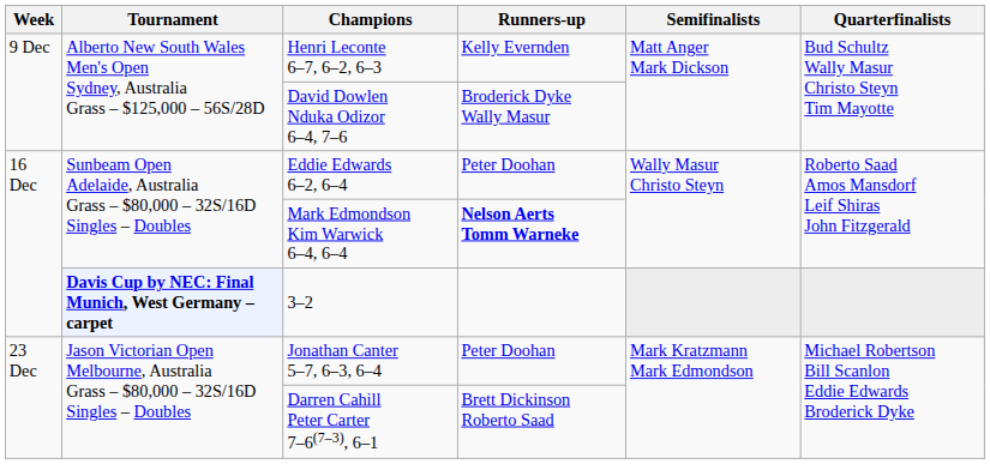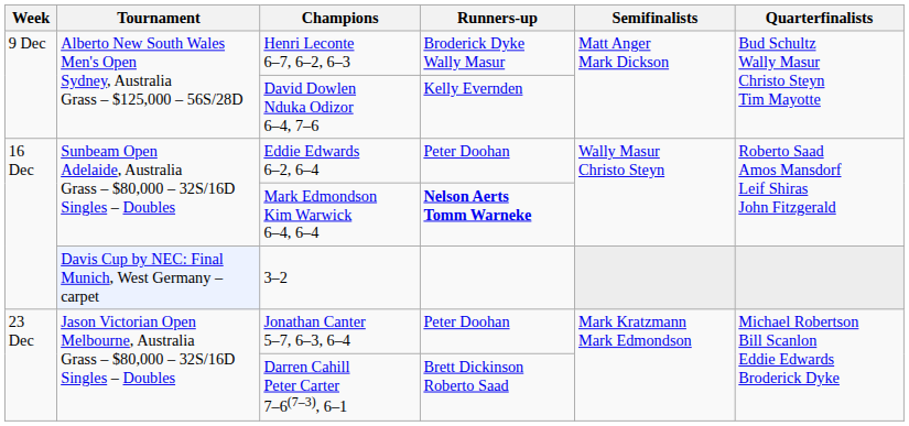 <table class=wikitable style=font-size:95%>
 <tr>
 <th style="width:48px;">Week</th>
 <th style="width:260px;">Tournament</th>
 <th style="width:195px;">Champions</th>
 <th style="width:195px;">Runners-up</th>
 <th style="width:190px;">Semifinalists</th>
 <th style="width:190px;">Quarterfinalists</th>
 </tr>
 <tr valign=top>
 <td rowspan=2>9 Dec</td>
 <td rowspan="2"><a href='#'>Alberto New South Wales Men's Open</a><br> <a href='#'>Sydney</a>, Australia<br>Grass – $125,000 – 56S/28D</td>
 <td> <a href='#'>Henri Leconte</a> <br> 6–7, 6–2, 6–3</td>
-<td> <a href='#'>Kelly Evernden</a></td>
+<td> <a href='#'>Broderick Dyke</a> <br>  <a href='#'>Wally Masur</a></td>
 <td rowspan=2> <a href='#'>Matt Anger</a> <br>  <a href='#'>Mark Dickson</a></td>
 <td rowspan=2> <a href='#'>Bud Schultz</a> <br>  <a href='#'>Wally Masur</a> <br>  <a href='#'>Christo Steyn</a> <br>  <a href='#'>Tim Mayotte</a></td>
 </tr>
 <tr valign=top>
 <td> <a href='#'>David Dowlen</a> <br>  <a href='#'>Nduka Odizor</a> <br> 6–4, 7–6</td>
-<td> <a href='#'>Broderick Dyke</a> <br>  <a href='#'>Wally Masur</a></td>
+<td> <a href='#'>Kelly Evernden</a></td>
 </tr>
 <tr valign=top>
 <td rowspan=3>16 Dec</td>
 <td rowspan="2"><a href='#'>Sunbeam Open</a><br> <a href='#'>Adelaide</a>, Australia<br>Grass – $80,000 – 32S/16D<br><a href='#'>Singles</a> – <a href='#'>Doubles</a></td>
 <td> <a href='#'>Eddie Edwards</a><br>6–2, 6–4</td>
 <td> <a href='#'>Peter Doohan</a></td>
 <td rowspan=2> <a href='#'>Wally Masur</a><br> <a href='#'>Christo Steyn</a></td>
 <td rowspan=2> <a href='#'>Roberto Saad</a><br> <a href='#'>Amos Mansdorf</a><br> <a href='#'>Leif Shiras</a><br> <a href='#'>John Fitzgerald</a></td>
 </tr>
 <tr valign=top>
 <td> <a href='#'>Mark Edmondson</a><br> <a href='#'>Kim Warwick</a><br>6–4, 6–4</td>
 <td><strong> <a href='#'>Nelson Aerts</a><br> <a href='#'>Tomm Warneke</a></strong></td>
 </tr>
 <tr valign=top>
-<td style="background:#ECF2FF;"><strong><a href='#'>Davis Cup by NEC: Final</a><br> <a href='#'>Munich</a>, West Germany – carpet</strong></td>
+<td style="background:#ECF2FF;"><a href='#'>Davis Cup by NEC: Final</a><br> <a href='#'>Munich</a>, West Germany – carpet</td>
 <td><br>3–2</td>
 <td></td>
 <td style="background:#ededed;"></td>
 <td style="background:#ededed;"></td>
 </tr>
 <tr valign=top>
 <td rowspan=2>23 Dec</td>
 <td rowspan="2"><a href='#'>Jason Victorian Open</a><br> <a href='#'>Melbourne</a>, Australia<br>Grass – $80,000 – 32S/16D<br><a href='#'>Singles</a> – <a href='#'>Doubles</a></td>
 <td> <a href='#'>Jonathan Canter</a><br>5–7, 6–3, 6–4</td>
 <td> <a href='#'>Peter Doohan</a></td>
 <td rowspan=2> <a href='#'>Mark Kratzmann</a> <br>  <a href='#'>Mark Edmondson</a></td>
 <td rowspan=2> <a href='#'>Michael Robertson</a> <br>  <a href='#'>Bill Scanlon</a> <br>  <a href='#'>Eddie Edwards</a> <br>  <a href='#'>Broderick Dyke</a></td>
 </tr>
 <tr valign=top>
 <td> <a href='#'>Darren Cahill</a><br> <a href='#'>Peter Carter</a><br>7–6<sup>(7–3)</sup>, 6–1</td>
 <td> <a href='#'>Brett Dickinson</a><br> <a href='#'>Roberto Saad</a></td>
 </tr>
 </table>
